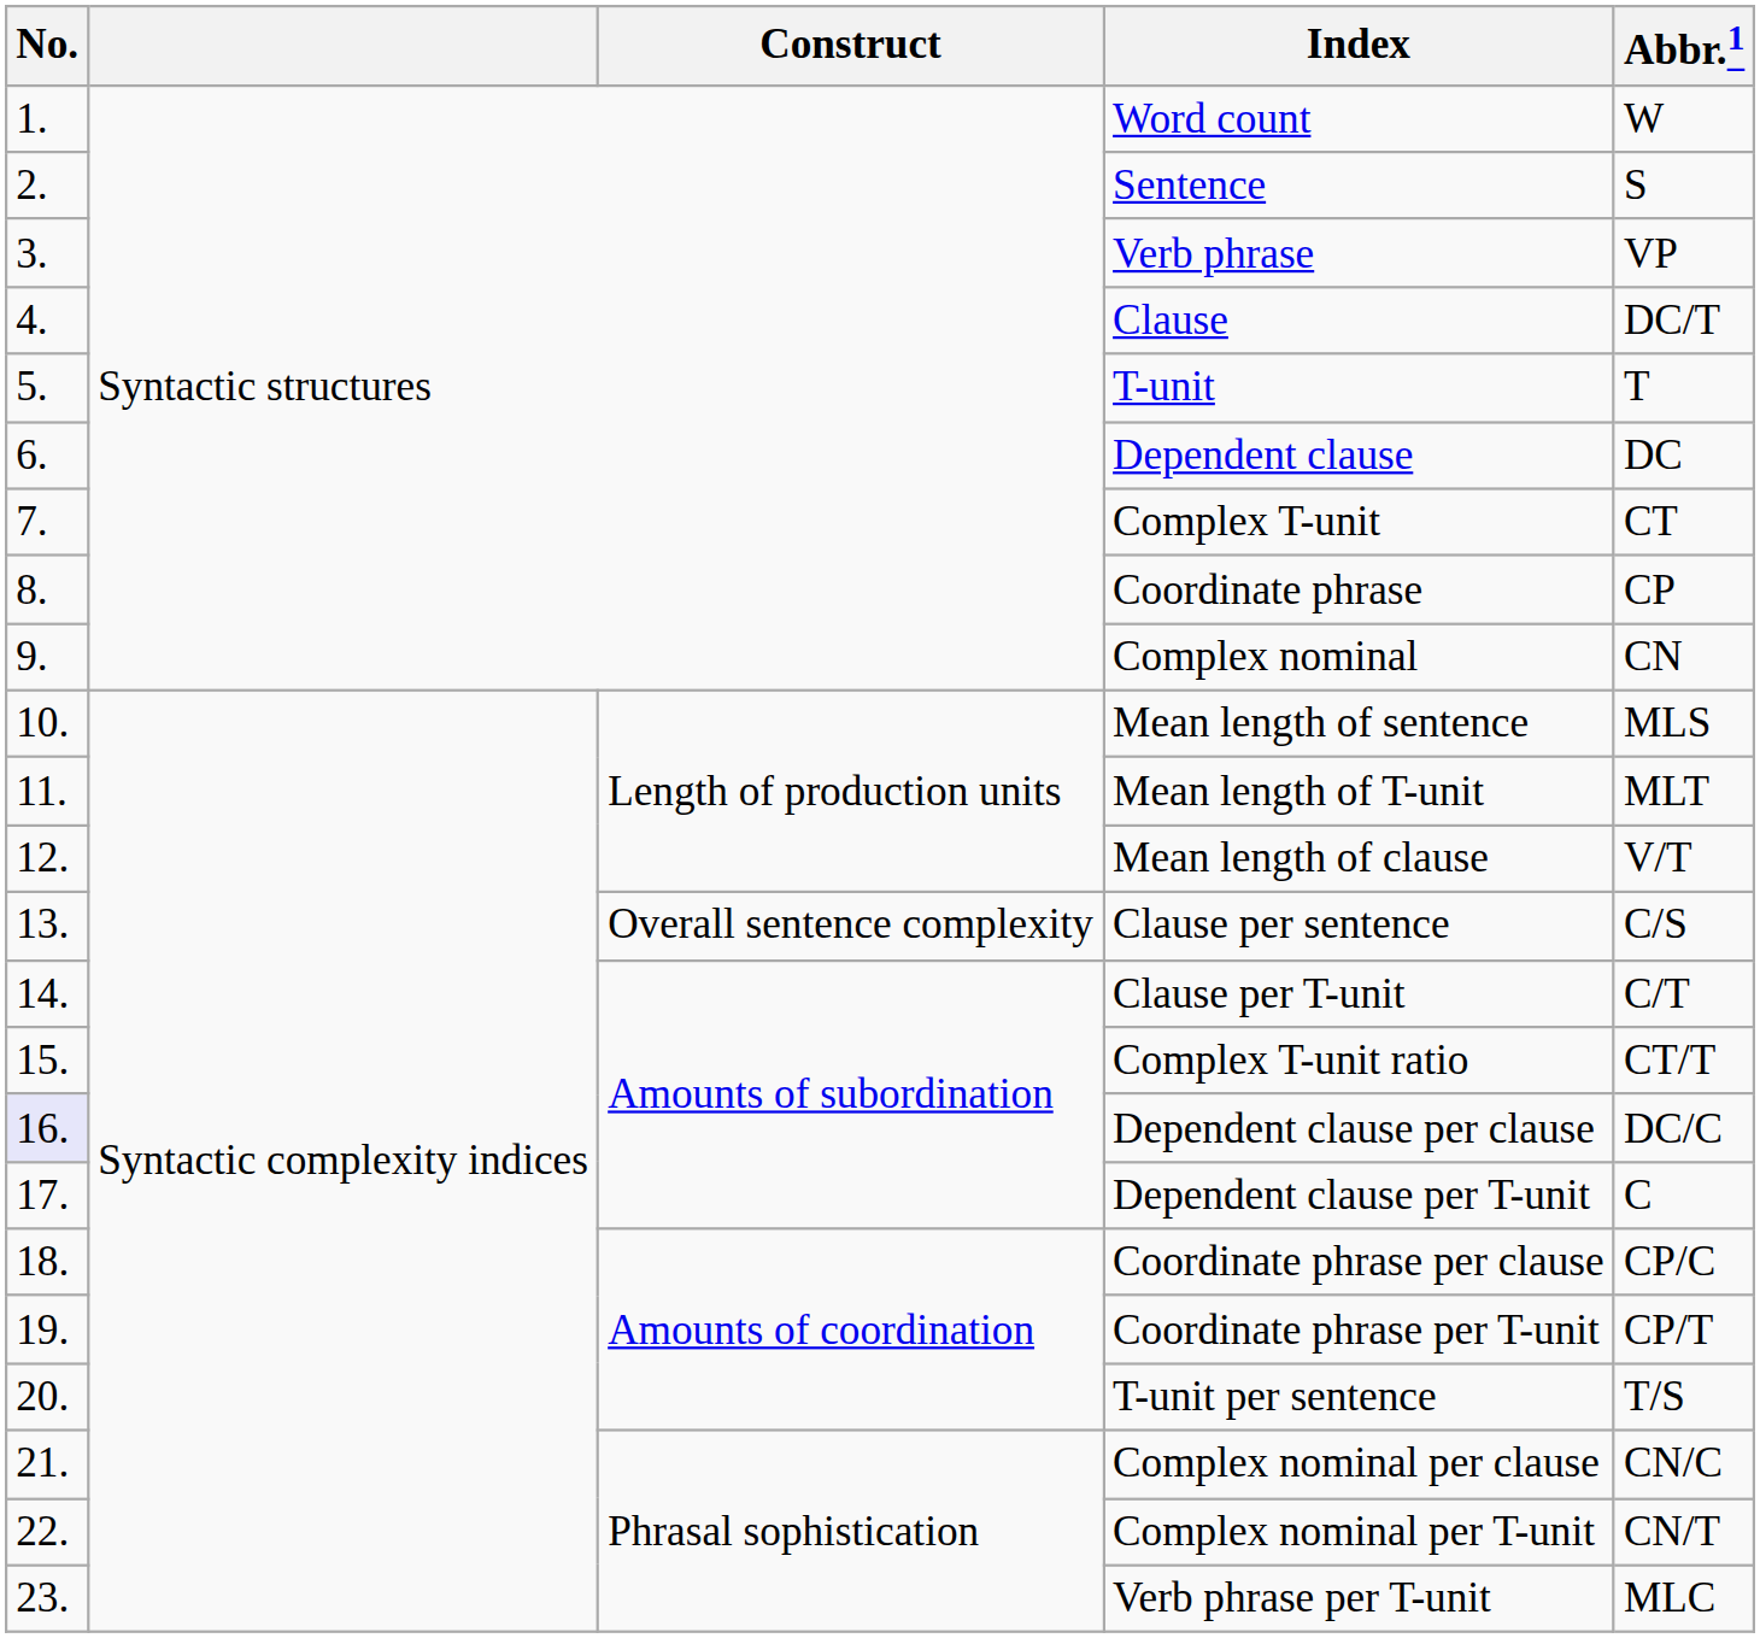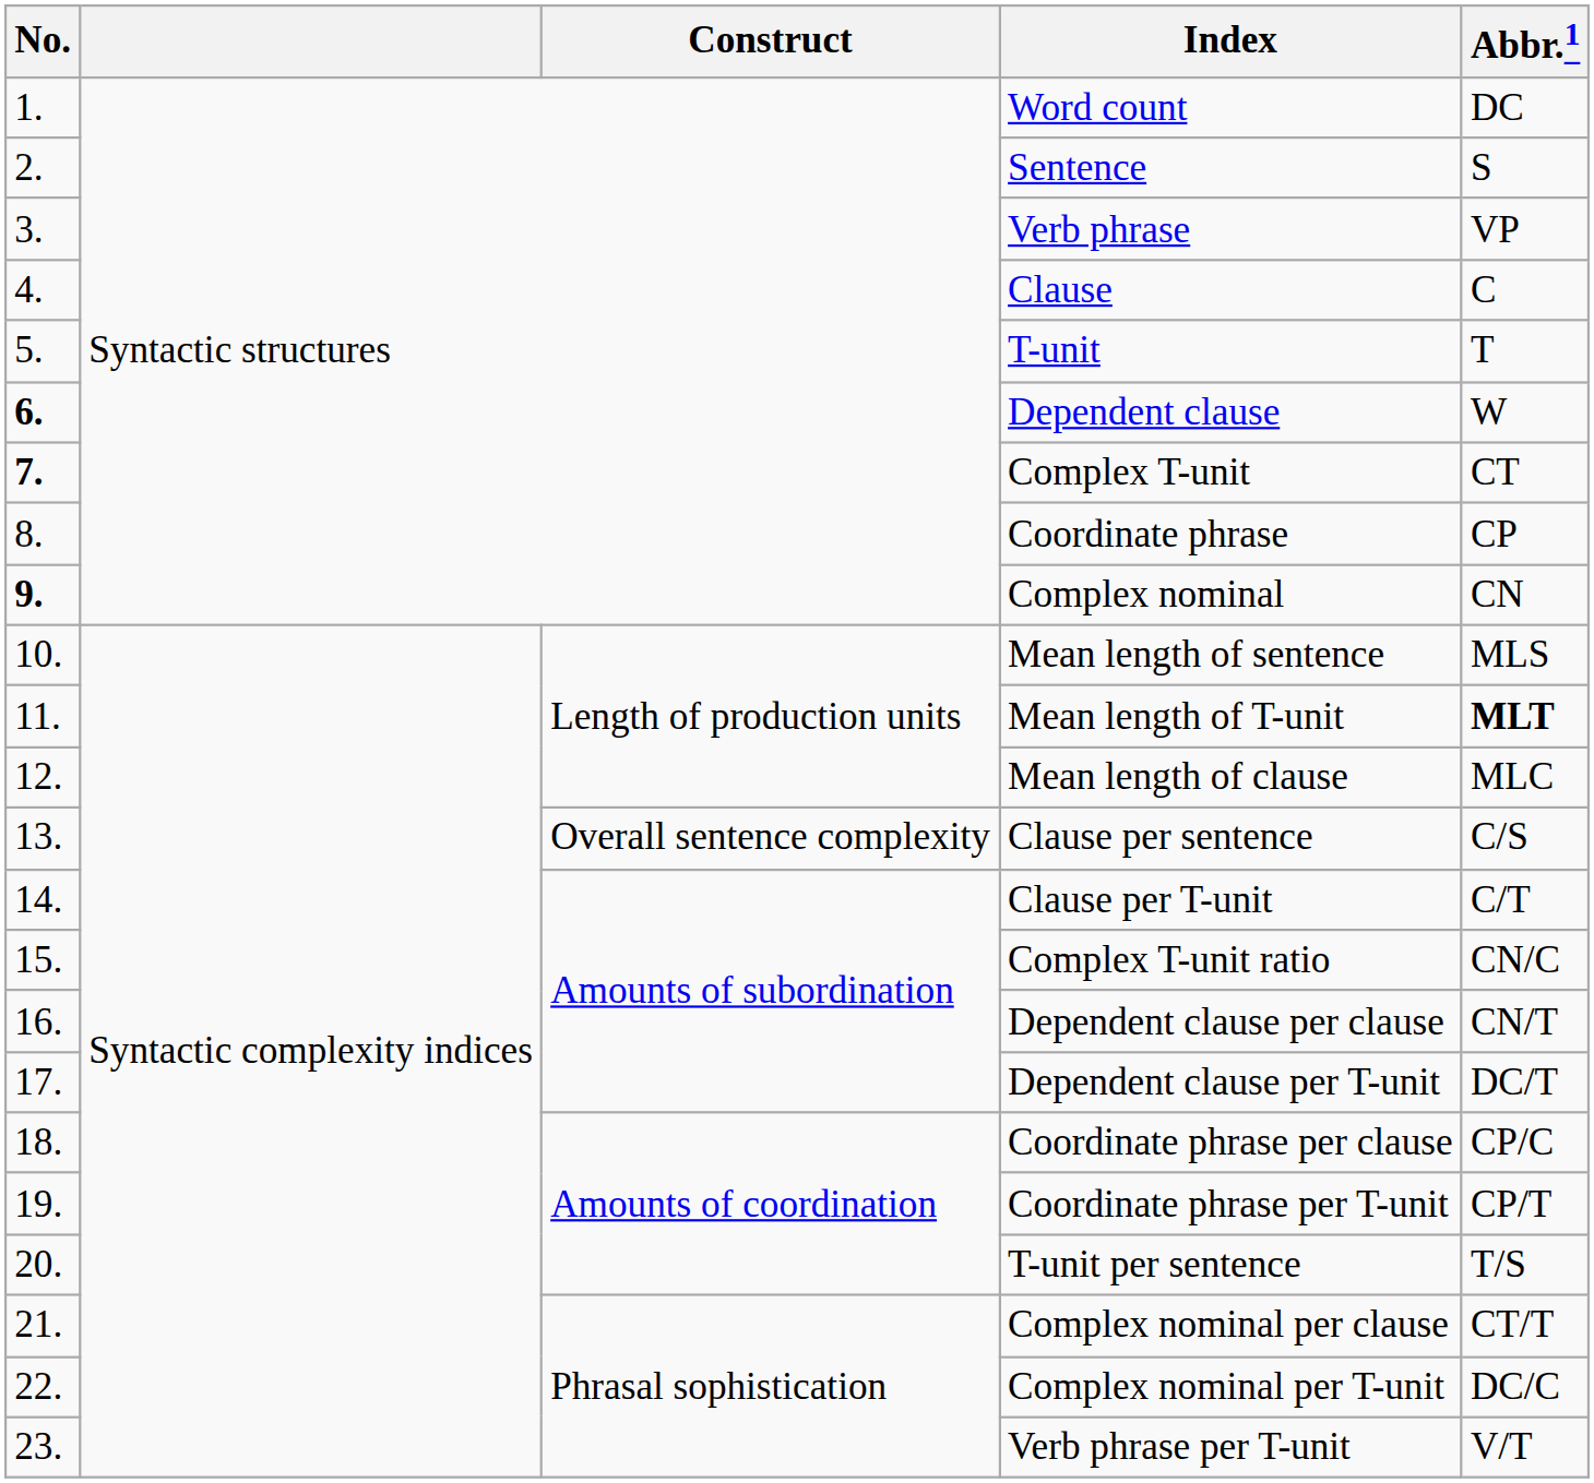 <table class="wikitable" style="text-align:left">
 <tr>
 <th>No.</th>
 <th></th>
 <th>Construct</th>
 <th>Index</th>
 <th>Abbr.<a href='#'><sup>1</sup></a></th>
 </tr>
 <tr>
 <td>1.</td>
 <td rowspan="9" colspan="2">Syntactic structures</td>
 <td><a href='#'>Word count</a></td>
-<td>W</td>
+<td>DC</td>
 </tr>
 <tr>
 <td>2.</td>
 <td><a href='#'>Sentence</a></td>
 <td>S</td>
 </tr>
 <tr>
 <td>3.</td>
 <td><a href='#'>Verb phrase</a></td>
 <td>VP</td>
 </tr>
 <tr>
 <td>4.</td>
 <td><a href='#'>Clause</a></td>
-<td>DC/T</td>
+<td>C</td>
 </tr>
 <tr>
 <td>5.</td>
 <td><a href='#'>T-unit</a></td>
 <td>T</td>
 </tr>
 <tr>
-<td>6.</td>
+<td><strong>6.</strong></td>
 <td><a href='#'>Dependent clause</a></td>
-<td>DC</td>
+<td>W</td>
 </tr>
 <tr>
-<td>7.</td>
+<td><strong>7.</strong></td>
 <td>Complex T-unit</td>
 <td>CT</td>
 </tr>
 <tr>
 <td>8.</td>
 <td>Coordinate phrase</td>
 <td>CP</td>
 </tr>
 <tr>
-<td>9.</td>
+<td><strong>9.</strong></td>
 <td>Complex nominal</td>
 <td>CN</td>
 </tr>
 <tr>
 <td>10.</td>
 <td rowspan="14">Syntactic complexity indices</td>
 <td rowspan="3">Length of production units</td>
 <td>Mean length of sentence</td>
 <td>MLS</td>
 </tr>
 <tr>
 <td>11.</td>
 <td>Mean length of T-unit</td>
-<td>MLT</td>
+<td><strong>MLT</strong></td>
 </tr>
 <tr>
 <td>12.</td>
 <td>Mean length of clause</td>
-<td>V/T</td>
+<td>MLC</td>
 </tr>
 <tr>
 <td>13.</td>
 <td>Overall sentence complexity</td>
 <td>Clause per sentence</td>
 <td>C/S</td>
 </tr>
 <tr>
 <td>14.</td>
 <td rowspan="4"><a href='#'>Amounts of subordination</a></td>
 <td>Clause per T-unit</td>
 <td>C/T</td>
 </tr>
 <tr>
 <td>15.</td>
 <td>Complex T-unit ratio</td>
-<td>CT/T</td>
+<td>CN/C</td>
 </tr>
 <tr>
-<td style="background: lavender;">16.</td>
+<td>16.</td>
 <td>Dependent clause per clause</td>
-<td>DC/C</td>
+<td>CN/T</td>
 </tr>
 <tr>
 <td>17.</td>
 <td>Dependent clause per T-unit</td>
-<td>C</td>
+<td>DC/T</td>
 </tr>
 <tr>
 <td>18.</td>
 <td rowspan="3"><a href='#'>Amounts of coordination</a></td>
 <td>Coordinate phrase per clause</td>
 <td>CP/C</td>
 </tr>
 <tr>
 <td>19.</td>
 <td>Coordinate phrase per T-unit</td>
 <td>CP/T</td>
 </tr>
 <tr>
 <td>20.</td>
 <td>T-unit per sentence</td>
 <td>T/S</td>
 </tr>
 <tr>
 <td>21.</td>
 <td rowspan="3">Phrasal sophistication</td>
 <td>Complex nominal per clause</td>
-<td>CN/C</td>
+<td>CT/T</td>
 </tr>
 <tr>
 <td>22.</td>
 <td>Complex nominal per T-unit</td>
-<td>CN/T</td>
+<td>DC/C</td>
 </tr>
 <tr>
 <td>23.</td>
 <td>Verb phrase per T-unit</td>
-<td>MLC</td>
+<td>V/T</td>
 </tr>
 </table>
